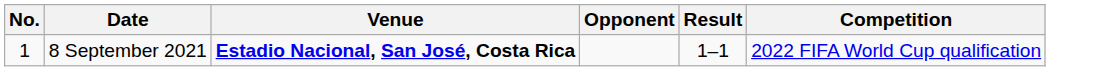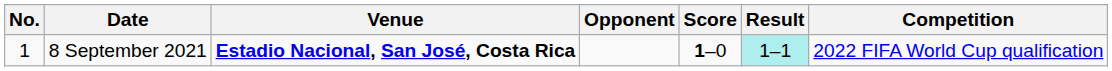 <table class="wikitable sortable">
 <tr>
 <th scope="col">No.</th>
 <th scope="col">Date</th>
 <th scope="col">Venue</th>
 <th scope="col">Opponent</th>
+<th scope="col">Score</th>
 <th scope="col">Result</th>
 <th scope="col">Competition</th>
 </tr>
 <tr>
 <td align="center">1</td>
 <td>8 September 2021</td>
 <td><strong><a href='#'>Estadio Nacional</a>, <a href='#'>San José</a>, Costa Rica</strong></td>
 <td></td>
-<td align="center">1–1</td>
+<td align="center"><strong>1</strong>–0</td>
+<td align="center" style="background: paleturquoise;">1–1</td>
 <td><a href='#'>2022 FIFA World Cup qualification</a></td>
 </tr>
 </table>
